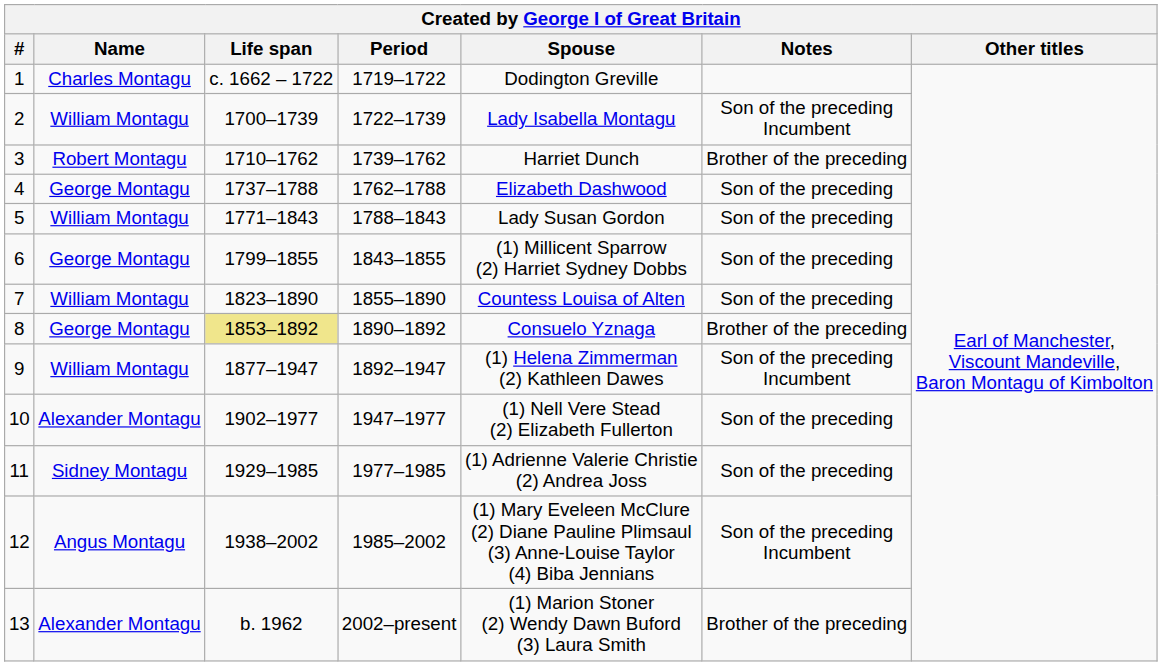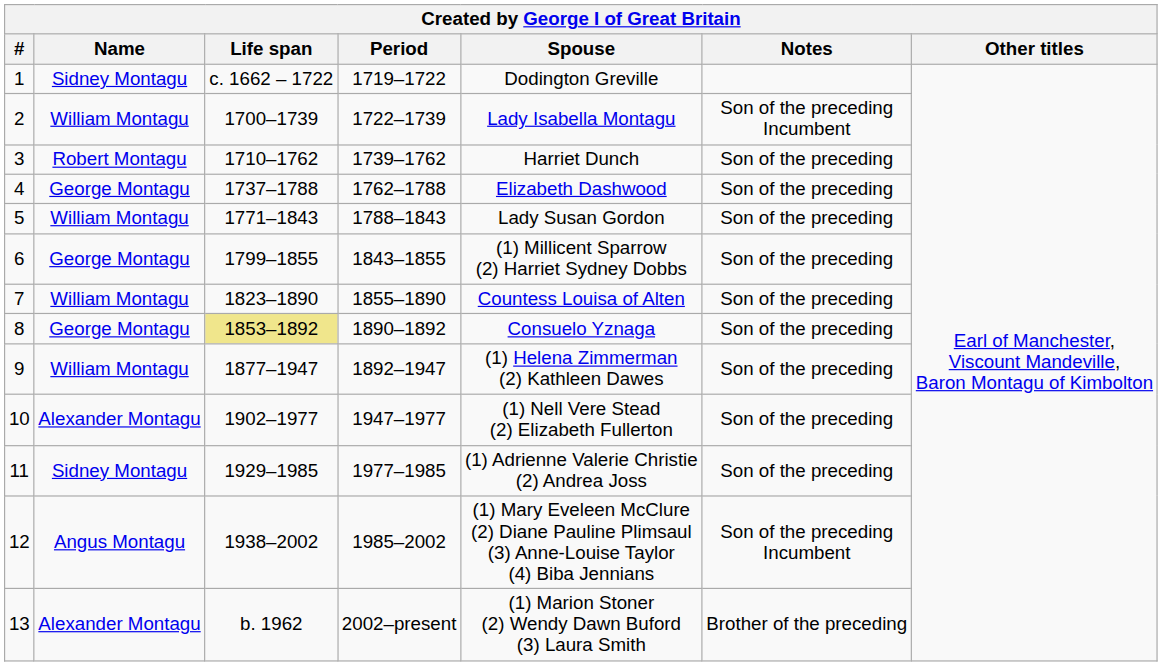 <table style="text-align:center;" class="wikitable">
 <tr>
 <th colspan="7">Created by <a href='#'>George I of Great Britain</a></th>
 </tr>
 <tr>
 <th>#</th>
 <th>Name</th>
 <th>Life span</th>
 <th>Period</th>
 <th>Spouse</th>
 <th>Notes</th>
 <th>Other titles</th>
 </tr>
 <tr>
 <td>1</td>
-<td><a href='#'>Charles Montagu</a></td>
+<td><a href='#'>Sidney Montagu</a></td>
 <td>c. 1662 – 1722</td>
 <td>1719–1722</td>
 <td>Dodington Greville</td>
 <td></td>
 <td rowspan="13"><a href='#'>Earl of Manchester</a>,<br><a href='#'>Viscount Mandeville</a>,<br><a href='#'>Baron Montagu of Kimbolton</a></td>
 </tr>
 <tr>
 <td>2</td>
 <td><a href='#'>William Montagu</a></td>
 <td>1700–1739</td>
 <td>1722–1739</td>
 <td><a href='#'>Lady Isabella Montagu</a></td>
 <td>Son of the preceding<br>Incumbent</td>
 </tr>
 <tr>
 <td>3</td>
 <td><a href='#'>Robert Montagu</a></td>
 <td>1710–1762</td>
 <td>1739–1762</td>
 <td>Harriet Dunch</td>
-<td>Brother of the preceding</td>
+<td>Son of the preceding</td>
 </tr>
 <tr>
 <td>4</td>
 <td><a href='#'>George Montagu</a></td>
 <td>1737–1788</td>
 <td>1762–1788</td>
 <td><a href='#'>Elizabeth Dashwood</a></td>
 <td>Son of the preceding</td>
 </tr>
 <tr>
 <td>5</td>
 <td><a href='#'>William Montagu</a></td>
 <td>1771–1843</td>
 <td>1788–1843</td>
 <td>Lady Susan Gordon</td>
 <td>Son of the preceding</td>
 </tr>
 <tr>
 <td>6</td>
 <td><a href='#'>George Montagu</a></td>
 <td>1799–1855</td>
 <td>1843–1855</td>
 <td>(1) Millicent Sparrow<br>(2) Harriet Sydney Dobbs</td>
 <td>Son of the preceding</td>
 </tr>
 <tr>
 <td>7</td>
 <td><a href='#'>William Montagu</a></td>
 <td>1823–1890</td>
 <td>1855–1890</td>
 <td><a href='#'>Countess Louisa of Alten</a></td>
 <td>Son of the preceding</td>
 </tr>
 <tr>
 <td>8</td>
 <td><a href='#'>George Montagu</a></td>
 <td style="background: khaki;">1853–1892</td>
 <td>1890–1892</td>
 <td><a href='#'>Consuelo Yznaga</a></td>
-<td>Brother of the preceding</td>
+<td>Son of the preceding</td>
 </tr>
 <tr>
 <td>9</td>
 <td><a href='#'>William Montagu</a></td>
 <td>1877–1947</td>
 <td>1892–1947</td>
 <td>(1) <a href='#'>Helena Zimmerman</a><br>(2) Kathleen Dawes</td>
-<td>Son of the preceding<br>Incumbent</td>
+<td>Son of the preceding</td>
 </tr>
 <tr>
 <td>10</td>
 <td><a href='#'>Alexander Montagu</a></td>
 <td>1902–1977</td>
 <td>1947–1977</td>
 <td>(1) Nell Vere Stead<br>(2) Elizabeth Fullerton</td>
 <td>Son of the preceding</td>
 </tr>
 <tr>
 <td>11</td>
 <td><a href='#'>Sidney Montagu</a></td>
 <td>1929–1985</td>
 <td>1977–1985</td>
 <td>(1) Adrienne Valerie Christie<br>(2) Andrea Joss</td>
 <td>Son of the preceding</td>
 </tr>
 <tr>
 <td>12</td>
 <td><a href='#'>Angus Montagu</a></td>
 <td>1938–2002</td>
 <td>1985–2002</td>
 <td>(1) Mary Eveleen McClure<br>(2) Diane Pauline Plimsaul<br>(3) Anne-Louise Taylor<br>(4) Biba Jennians</td>
 <td>Son of the preceding<br>Incumbent</td>
 </tr>
 <tr>
 <td>13</td>
 <td><a href='#'>Alexander Montagu</a></td>
 <td>b. 1962</td>
 <td>2002–present</td>
 <td>(1) Marion Stoner <br>(2) Wendy Dawn Buford <br>(3) Laura Smith</td>
 <td>Brother of the preceding</td>
 </tr>
 </table>
